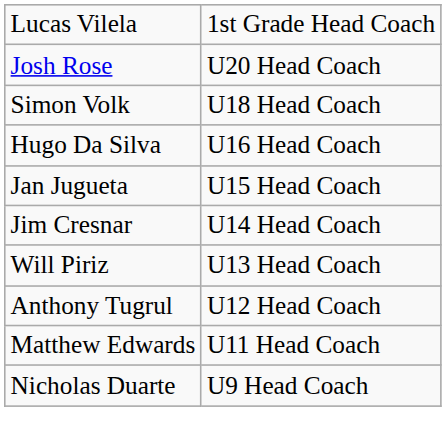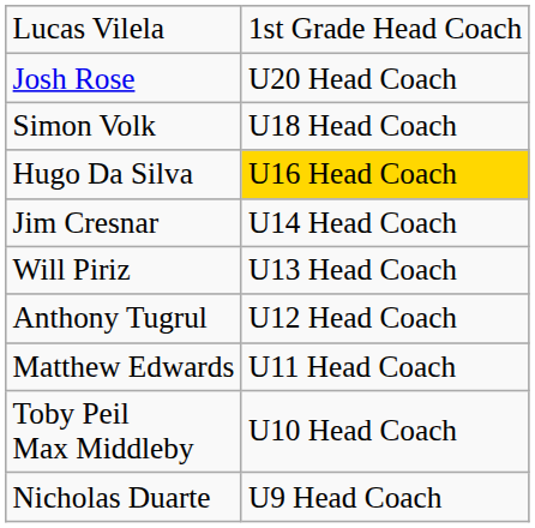 <table class="wikitable sortable">
 <tr>
 <td>Lucas Vilela</td>
 <td>1st Grade Head Coach</td>
 </tr>
 <tr>
 <td><a href='#'>Josh Rose</a></td>
 <td>U20 Head Coach</td>
 </tr>
 <tr>
 <td>Simon Volk</td>
 <td>U18 Head Coach</td>
 </tr>
 <tr>
 <td>Hugo Da Silva</td>
-<td>U16 Head Coach</td>
-</tr>
-<tr>
-<td>Jan Jugueta</td>
-<td>U15 Head Coach</td>
+<td style="background: gold;">U16 Head Coach</td>
 </tr>
 <tr>
 <td>Jim Cresnar</td>
 <td>U14 Head Coach</td>
 </tr>
 <tr>
 <td>Will Piriz</td>
 <td>U13 Head Coach</td>
 </tr>
 <tr>
 <td>Anthony Tugrul</td>
 <td>U12 Head Coach</td>
 </tr>
 <tr>
 <td>Matthew Edwards</td>
 <td>U11 Head Coach</td>
 </tr>
 <tr>
+<td>Toby Peil<br>Max Middleby</td>
+<td>U10 Head Coach</td>
+</tr>
+<tr>
 <td>Nicholas Duarte</td>
 <td>U9 Head Coach</td>
 </tr>
 </table>
